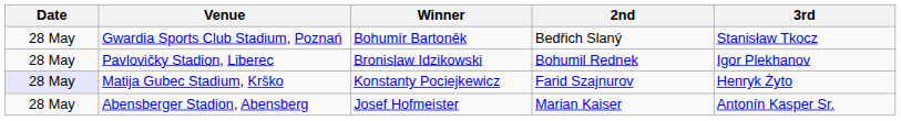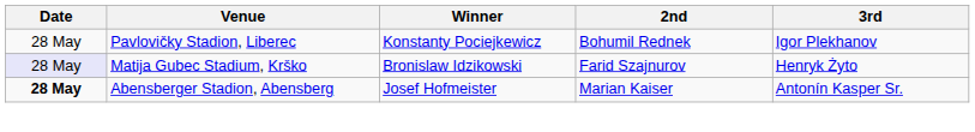 <table class=wikitable>
 <tr>
 <th width=100>Date</th>
 <th width=280>Venue</th>
 <th width=200>Winner</th>
 <th width=200>2nd</th>
 <th width=200>3rd</th>
 </tr>
 <tr>
 <td align=center>28 May</td>
-<td> <a href='#'>Gwardia Sports Club Stadium</a>, <a href='#'>Poznań</a></td>
-<td> <a href='#'>Bohumír Bartoněk</a></td>
-<td> Bedřich Slaný</td>
-<td> <a href='#'>Stanisław Tkocz</a></td>
-</tr>
-<tr>
-<td align=center>28 May</td>
 <td> <a href='#'>Pavlovičky Stadion</a>, <a href='#'>Liberec</a></td>
-<td> <a href='#'>Bronislaw Idzikowski</a></td>
+<td> <a href='#'>Konstanty Pociejkewicz</a></td>
 <td> <a href='#'>Bohumil Rednek</a></td>
 <td> <a href='#'>Igor Plekhanov</a></td>
 </tr>
 <tr>
 <td align=center style="background: lavender;">28 May</td>
 <td> <a href='#'>Matija Gubec Stadium</a>, <a href='#'>Krško</a></td>
-<td> <a href='#'>Konstanty Pociejkewicz</a></td>
+<td> <a href='#'>Bronislaw Idzikowski</a></td>
 <td> <a href='#'>Farid Szajnurov</a></td>
 <td> <a href='#'>Henryk Żyto</a></td>
 </tr>
 <tr>
-<td align=center>28 May</td>
+<td align=center><strong>28 May</strong></td>
 <td><a href='#'>Abensberger Stadion</a>, <a href='#'>Abensberg</a></td>
 <td> <a href='#'>Josef Hofmeister</a></td>
 <td> <a href='#'>Marian Kaiser</a></td>
 <td> <a href='#'>Antonín Kasper Sr.</a></td>
 </tr>
 </table>
